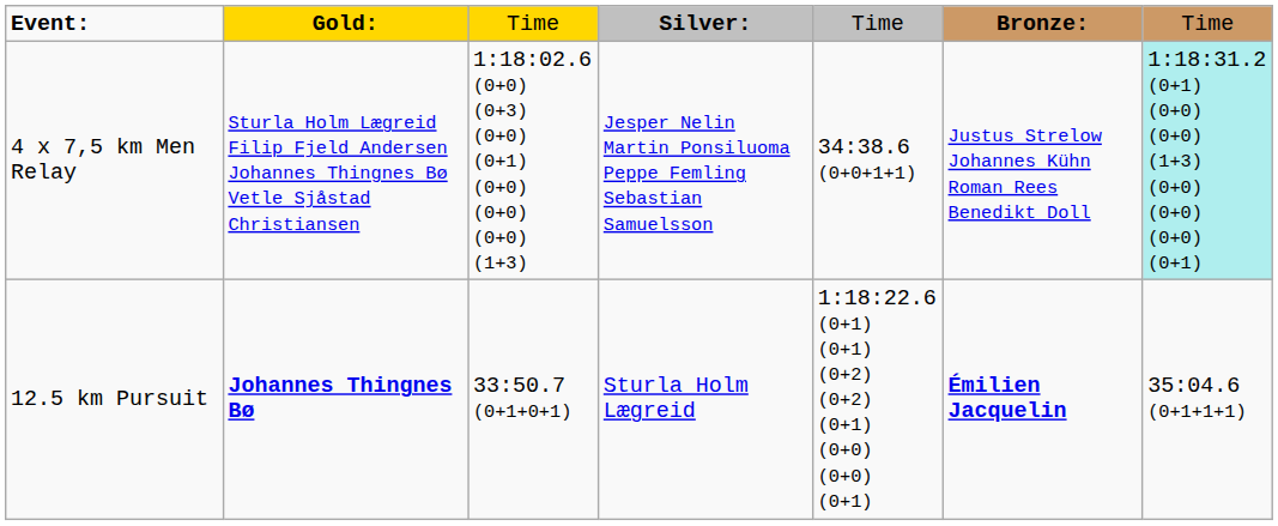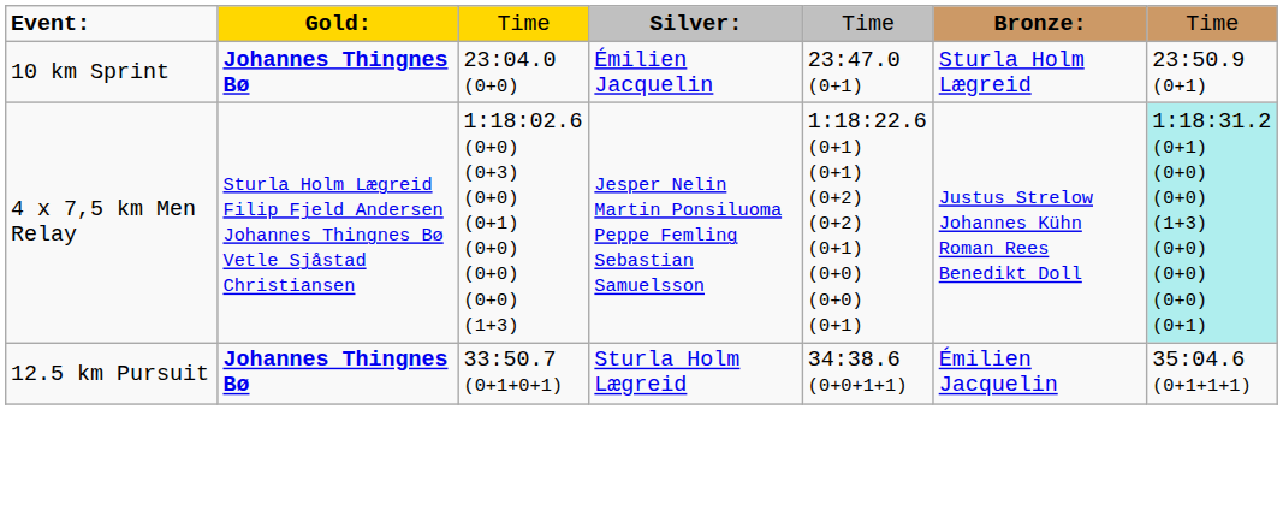 <table class="wikitable" width=85%>
 <tr>
 <td><strong>Event:</strong></td>
 <td style="text-align:center;background-color:gold;"><strong>Gold:</strong></td>
 <td style="text-align:center;background-color:gold;">Time</td>
 <td style="text-align:center;background-color:silver;"><strong>Silver:</strong></td>
 <td style="text-align:center;background-color:silver;">Time</td>
 <td style="text-align:center;background-color:#CC9966;"><strong>Bronze:</strong></td>
 <td style="text-align:center;background-color:#CC9966;">Time</td>
 </tr>
 <tr>
+<td>10 km Sprint<br></td>
+<td><strong><a href='#'>Johannes Thingnes Bø</a></strong><br><small></small></td>
+<td>23:04.0<br><small>(0+0)</small></td>
+<td><a href='#'>Émilien Jacquelin</a><br><small></small></td>
+<td>23:47.0<br><small>(0+1)</small></td>
+<td><a href='#'>Sturla Holm Lægreid</a><br><small></small></td>
+<td>23:50.9<br><small>(0+1)</small></td>
+</tr>
+<tr>
 <td>4 x 7,5 km Men Relay<br></td>
 <td><strong></strong><br><small><a href='#'>Sturla Holm Lægreid</a><br><a href='#'>Filip Fjeld Andersen</a><br><a href='#'>Johannes Thingnes Bø</a><br><a href='#'>Vetle Sjåstad Christiansen</a></small></td>
 <td>1:18:02.6<br><small>(0+0) (0+3)<br>(0+0) (0+1)<br>(0+0) (0+0)<br>(0+0) (1+3)<br></small></td>
 <td><br><small><a href='#'>Jesper Nelin</a><br><a href='#'>Martin Ponsiluoma</a><br><a href='#'>Peppe Femling</a><br><a href='#'>Sebastian Samuelsson</a></small></td>
-<td>34:38.6<br><small>(0+0+1+1)</small></td>
+<td>1:18:22.6<br><small>(0+1) (0+1)<br>(0+2) (0+2)<br>(0+1) (0+0)<br>(0+0) (0+1)</small></td>
 <td><br><small><a href='#'>Justus Strelow</a><br><a href='#'>Johannes Kühn</a><br><a href='#'>Roman Rees</a><br><a href='#'>Benedikt Doll</a></small></td>
 <td style="background: paleturquoise;">1:18:31.2<br><small>(0+1) (0+0)<br>(0+0) (1+3)<br>(0+0) (0+0)<br>(0+0) (0+1)<br></small></td>
 </tr>
 <tr>
 <td>12.5 km Pursuit<br></td>
 <td><strong><a href='#'>Johannes Thingnes Bø</a></strong><br><small></small></td>
 <td>33:50.7<br><small>(0+1+0+1)</small></td>
 <td><a href='#'>Sturla Holm Lægreid</a><br><small></small></td>
-<td>1:18:22.6<br><small>(0+1) (0+1)<br>(0+2) (0+2)<br>(0+1) (0+0)<br>(0+0) (0+1)</small></td>
-<td><strong><a href='#'>Émilien Jacquelin</a><br><small></small></strong></td>
+<td>34:38.6<br><small>(0+0+1+1)</small></td>
+<td><a href='#'>Émilien Jacquelin</a><br><small></small></td>
 <td>35:04.6<br><small>(0+1+1+1)</small></td>
 </tr>
 </table>
